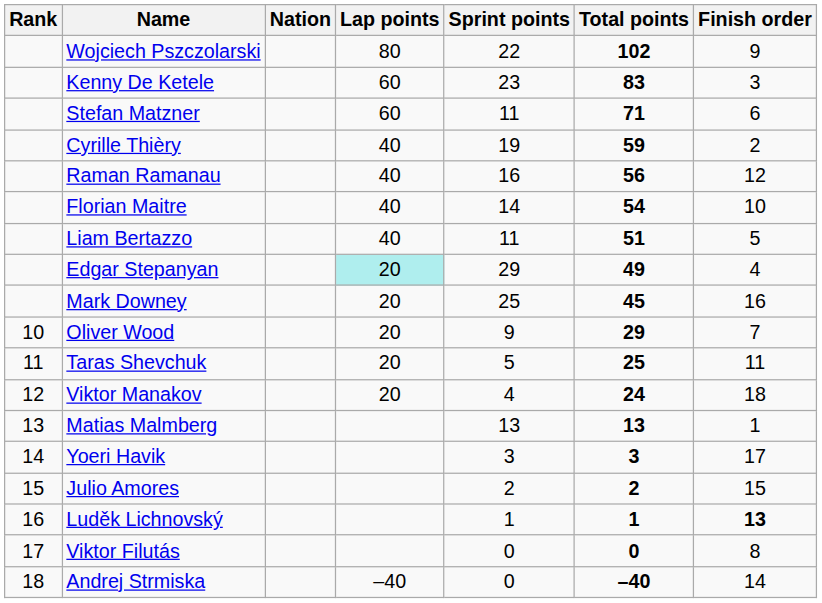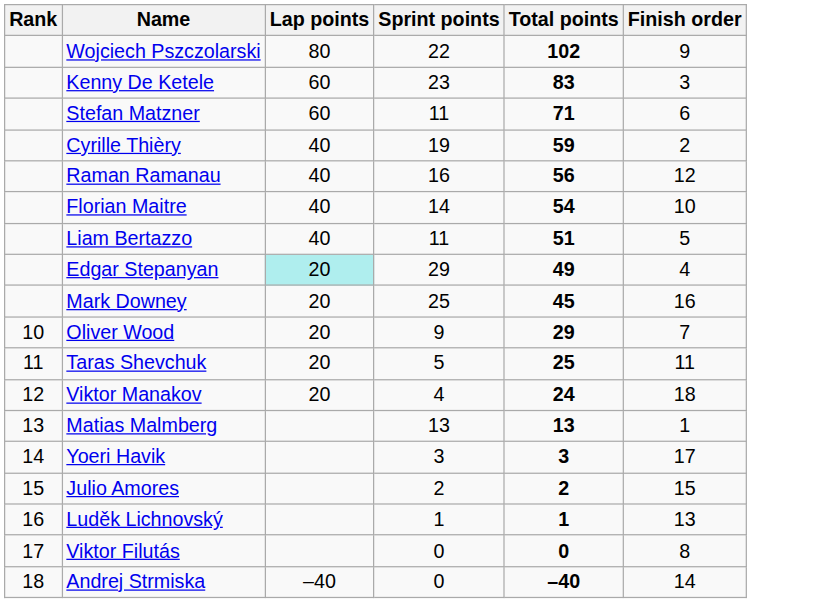 <table class="wikitable sortable" style="text-align:center">
 <tr>
 <th>Rank</th>
 <th>Name</th>
-<th>Nation</th>
 <th>Lap points</th>
 <th>Sprint points</th>
 <th>Total points</th>
 <th>Finish order</th>
 </tr>
 <tr>
 <td></td>
 <td align=left><a href='#'>Wojciech Pszczolarski</a></td>
-<td align=left></td>
 <td>80</td>
 <td>22</td>
 <td><strong>102</strong></td>
 <td>9</td>
 </tr>
 <tr>
 <td></td>
 <td align=left><a href='#'>Kenny De Ketele</a></td>
-<td align=left></td>
 <td>60</td>
 <td>23</td>
 <td><strong>83</strong></td>
 <td>3</td>
 </tr>
 <tr>
 <td></td>
 <td align=left><a href='#'>Stefan Matzner</a></td>
-<td align=left></td>
 <td>60</td>
 <td>11</td>
 <td><strong>71</strong></td>
 <td>6</td>
 </tr>
 <tr>
 <td></td>
 <td align=left><a href='#'>Cyrille Thièry</a></td>
-<td align=left></td>
 <td>40</td>
 <td>19</td>
 <td><strong>59</strong></td>
 <td>2</td>
 </tr>
 <tr>
 <td></td>
 <td align=left><a href='#'>Raman Ramanau</a></td>
-<td align=left></td>
 <td>40</td>
 <td>16</td>
 <td><strong>56</strong></td>
 <td>12</td>
 </tr>
 <tr>
 <td></td>
 <td align=left><a href='#'>Florian Maitre</a></td>
-<td align=left></td>
 <td>40</td>
 <td>14</td>
 <td><strong>54</strong></td>
 <td>10</td>
 </tr>
 <tr>
 <td></td>
 <td align=left><a href='#'>Liam Bertazzo</a></td>
-<td align=left></td>
 <td>40</td>
 <td>11</td>
 <td><strong>51</strong></td>
 <td>5</td>
 </tr>
 <tr>
 <td></td>
 <td align=left><a href='#'>Edgar Stepanyan</a></td>
-<td align=left></td>
 <td style="background: paleturquoise;">20</td>
 <td>29</td>
 <td><strong>49</strong></td>
 <td>4</td>
 </tr>
 <tr>
 <td></td>
 <td align=left><a href='#'>Mark Downey</a></td>
-<td align=left></td>
 <td>20</td>
 <td>25</td>
 <td><strong>45</strong></td>
 <td>16</td>
 </tr>
 <tr>
 <td>10</td>
 <td align=left><a href='#'>Oliver Wood</a></td>
-<td align=left></td>
 <td>20</td>
 <td>9</td>
 <td><strong>29</strong></td>
 <td>7</td>
 </tr>
 <tr>
 <td>11</td>
 <td align=left><a href='#'>Taras Shevchuk</a></td>
-<td align=left></td>
 <td>20</td>
 <td>5</td>
 <td><strong>25</strong></td>
 <td>11</td>
 </tr>
 <tr>
 <td>12</td>
 <td align=left><a href='#'>Viktor Manakov</a></td>
-<td align=left></td>
 <td>20</td>
 <td>4</td>
 <td><strong>24</strong></td>
 <td>18</td>
 </tr>
 <tr>
 <td>13</td>
 <td align=left><a href='#'>Matias Malmberg</a></td>
-<td align=left></td>
 <td></td>
 <td>13</td>
 <td><strong>13</strong></td>
 <td>1</td>
 </tr>
 <tr>
 <td>14</td>
 <td align=left><a href='#'>Yoeri Havik</a></td>
-<td align=left></td>
 <td></td>
 <td>3</td>
 <td><strong>3</strong></td>
 <td>17</td>
 </tr>
 <tr>
 <td>15</td>
 <td align=left><a href='#'>Julio Amores</a></td>
-<td align=left></td>
 <td></td>
 <td>2</td>
 <td><strong>2</strong></td>
 <td>15</td>
 </tr>
 <tr>
 <td>16</td>
 <td align=left><a href='#'>Luděk Lichnovský</a></td>
-<td align=left></td>
 <td></td>
 <td>1</td>
 <td><strong>1</strong></td>
-<td><strong>13</strong></td>
+<td>13</td>
 </tr>
 <tr>
 <td>17</td>
 <td align=left><a href='#'>Viktor Filutás</a></td>
-<td align=left></td>
 <td></td>
 <td>0</td>
 <td><strong>0</strong></td>
 <td>8</td>
 </tr>
 <tr>
 <td>18</td>
 <td align=left><a href='#'>Andrej Strmiska</a></td>
-<td align=left></td>
 <td>–40</td>
 <td>0</td>
 <td><strong>–40</strong></td>
 <td>14</td>
 </tr>
 </table>
